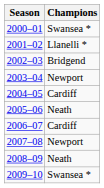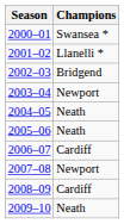 <table class="wikitable">
 <tr>
 <th>Season</th>
 <th>Champions</th>
 </tr>
 <tr>
 <td><a href='#'>2000–01</a></td>
 <td>Swansea *</td>
 </tr>
 <tr>
 <td><a href='#'>2001–02</a></td>
 <td>Llanelli *</td>
 </tr>
 <tr>
 <td><a href='#'>2002–03</a></td>
 <td>Bridgend</td>
 </tr>
 <tr>
 <td><a href='#'>2003–04</a></td>
 <td>Newport</td>
 </tr>
 <tr>
 <td><a href='#'>2004–05</a></td>
-<td>Cardiff</td>
+<td>Neath</td>
 </tr>
 <tr>
 <td><a href='#'>2005–06</a></td>
 <td>Neath</td>
 </tr>
 <tr>
 <td><a href='#'>2006–07</a></td>
 <td>Cardiff</td>
 </tr>
 <tr>
 <td><a href='#'>2007–08</a></td>
 <td>Newport</td>
 </tr>
 <tr>
 <td><a href='#'>2008–09</a></td>
-<td>Neath</td>
+<td>Cardiff</td>
 </tr>
 <tr>
 <td><a href='#'>2009–10</a></td>
-<td>Swansea *</td>
+<td>Neath</td>
 </tr>
 </table>
